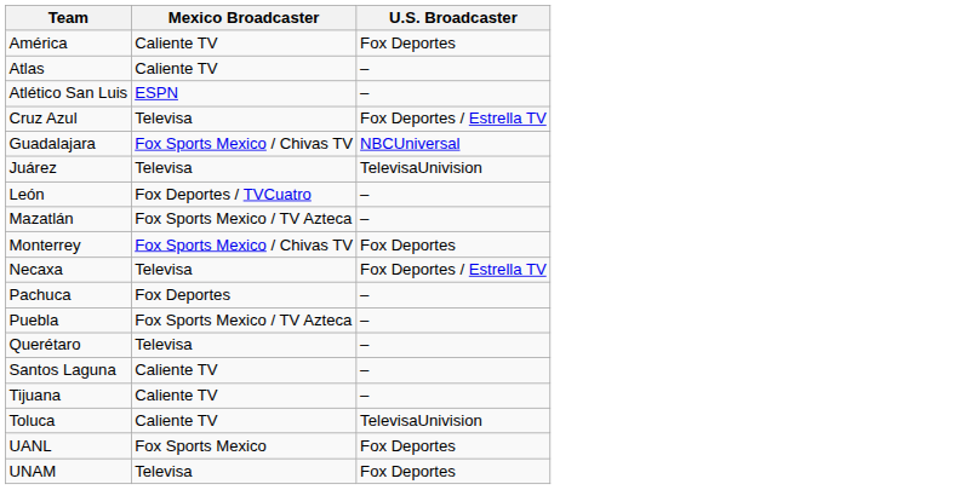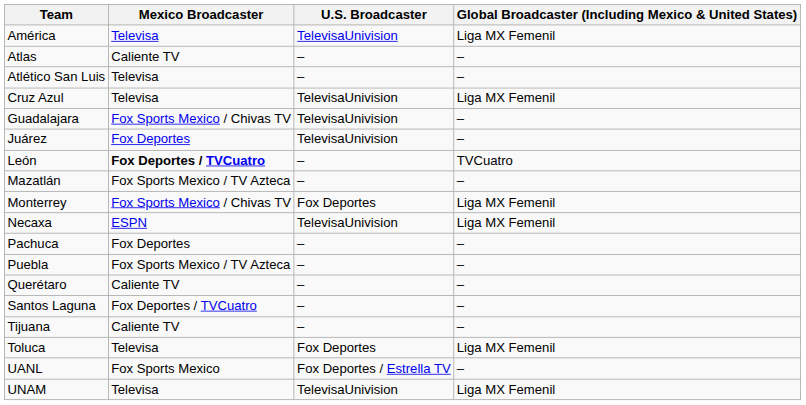 <table class="wikitable sortable">
 <tr>
 <th>Team</th>
 <th>Mexico Broadcaster</th>
 <th>U.S. Broadcaster</th>
+<th>Global Broadcaster (Including Mexico & United States)</th>
 </tr>
 <tr>
 <td>América</td>
-<td>Caliente TV</td>
-<td>Fox Deportes</td>
+<td><a href='#'>Televisa</a></td>
+<td><a href='#'>TelevisaUnivision</a></td>
+<td>Liga MX Femenil</td>
 </tr>
 <tr>
 <td>Atlas</td>
 <td>Caliente TV</td>
 <td>–</td>
+<td>–</td>
 </tr>
 <tr>
 <td>Atlético San Luis</td>
-<td><a href='#'>ESPN</a></td>
+<td>Televisa</td>
+<td>–</td>
 <td>–</td>
 </tr>
 <tr>
 <td>Cruz Azul</td>
 <td>Televisa</td>
-<td>Fox Deportes /  <a href='#'>Estrella TV</a></td>
+<td>TelevisaUnivision</td>
+<td>Liga MX Femenil</td>
 </tr>
 <tr>
 <td>Guadalajara</td>
 <td><a href='#'>Fox Sports Mexico</a> / Chivas TV</td>
-<td><a href='#'>NBCUniversal</a></td>
+<td>TelevisaUnivision</td>
+<td>–</td>
 </tr>
 <tr>
 <td>Juárez</td>
-<td>Televisa</td>
+<td><a href='#'>Fox Deportes</a></td>
 <td>TelevisaUnivision</td>
+<td>–</td>
 </tr>
 <tr>
 <td>León</td>
-<td>Fox Deportes / <a href='#'>TVCuatro</a></td>
+<td><strong>Fox Deportes / <a href='#'>TVCuatro</a></strong></td>
 <td>–</td>
+<td>TVCuatro</td>
 </tr>
 <tr>
 <td>Mazatlán</td>
 <td>Fox Sports Mexico / TV Azteca</td>
+<td>–</td>
 <td>–</td>
 </tr>
 <tr>
 <td>Monterrey</td>
 <td><a href='#'>Fox Sports Mexico</a> / Chivas TV</td>
 <td>Fox Deportes</td>
+<td>Liga MX Femenil</td>
 </tr>
 <tr>
 <td>Necaxa</td>
-<td>Televisa</td>
-<td>Fox Deportes /  <a href='#'>Estrella TV</a></td>
+<td><a href='#'>ESPN</a></td>
+<td>TelevisaUnivision</td>
+<td>Liga MX Femenil</td>
 </tr>
 <tr>
 <td>Pachuca</td>
 <td>Fox Deportes</td>
+<td>–</td>
 <td>–</td>
 </tr>
 <tr>
 <td>Puebla</td>
 <td>Fox Sports Mexico / TV Azteca</td>
 <td>–</td>
+<td>–</td>
 </tr>
 <tr>
 <td>Querétaro</td>
-<td>Televisa</td>
+<td>Caliente TV</td>
+<td>–</td>
 <td>–</td>
 </tr>
 <tr>
 <td>Santos Laguna</td>
-<td>Caliente TV </td>
+<td>Fox Deportes / <a href='#'>TVCuatro</a></td>
+<td>–</td>
 <td>–</td>
 </tr>
 <tr>
 <td>Tijuana</td>
 <td>Caliente TV</td>
 <td>–</td>
+<td>–</td>
 </tr>
 <tr>
 <td>Toluca</td>
-<td>Caliente TV</td>
-<td>TelevisaUnivision</td>
+<td>Televisa</td>
+<td>Fox Deportes</td>
+<td>Liga MX Femenil</td>
 </tr>
 <tr>
 <td>UANL</td>
 <td>Fox Sports Mexico</td>
-<td>Fox Deportes</td>
+<td>Fox Deportes /  <a href='#'>Estrella TV</a></td>
+<td>–</td>
 </tr>
 <tr>
 <td>UNAM</td>
 <td>Televisa</td>
-<td>Fox Deportes</td>
+<td>TelevisaUnivision</td>
+<td>Liga MX Femenil</td>
 </tr>
 </table>
